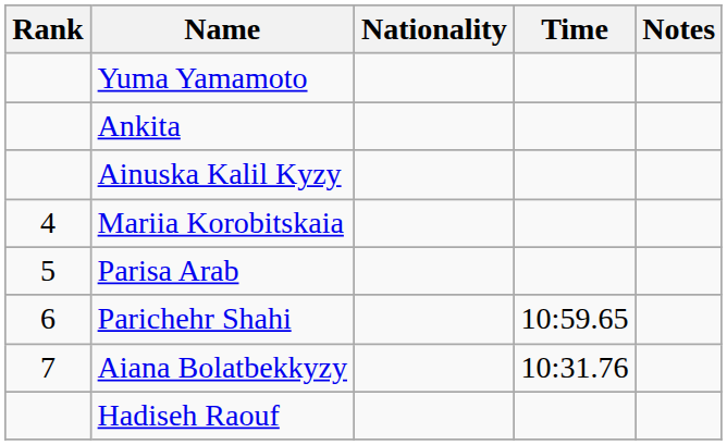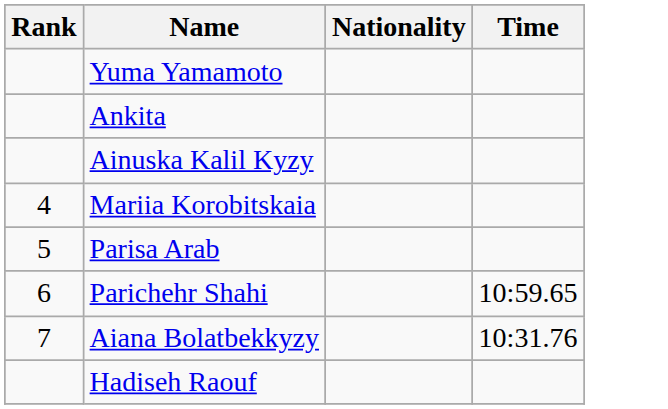 <table class="wikitable sortable" style="text-align:center">
 <tr>
 <th>Rank</th>
 <th>Name</th>
 <th>Nationality</th>
 <th>Time</th>
-<th>Notes</th>
 </tr>
 <tr>
 <td></td>
 <td align=left><a href='#'>Yuma Yamamoto</a></td>
 <td align=left></td>
-<td></td>
 <td></td>
 </tr>
 <tr>
 <td></td>
 <td align=left><a href='#'>Ankita</a></td>
 <td align=left></td>
 <td></td>
-<td></td>
 </tr>
 <tr>
 <td></td>
 <td align=left><a href='#'>Ainuska Kalil Kyzy</a></td>
 <td align=left></td>
-<td></td>
 <td></td>
 </tr>
 <tr>
 <td>4</td>
 <td align=left><a href='#'>Mariia Korobitskaia</a></td>
 <td align=left></td>
 <td></td>
-<td></td>
 </tr>
 <tr>
 <td>5</td>
 <td align=left><a href='#'>Parisa Arab</a></td>
 <td align=left></td>
-<td></td>
 <td></td>
 </tr>
 <tr>
 <td>6</td>
 <td align=left><a href='#'>Parichehr Shahi</a></td>
 <td align=left></td>
 <td>10:59.65</td>
-<td></td>
 </tr>
 <tr>
 <td>7</td>
 <td align=left><a href='#'>Aiana Bolatbekkyzy</a></td>
 <td align=left></td>
 <td>10:31.76</td>
-<td></td>
 </tr>
 <tr>
 <td></td>
 <td align=left><a href='#'>Hadiseh Raouf</a></td>
 <td align=left></td>
 <td></td>
-<td></td>
 </tr>
 </table>
